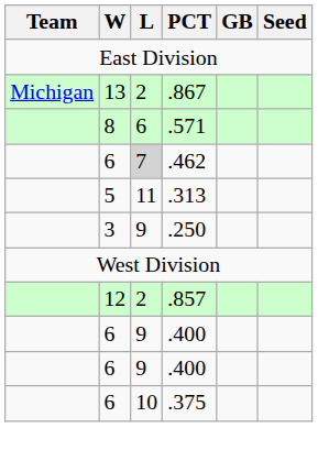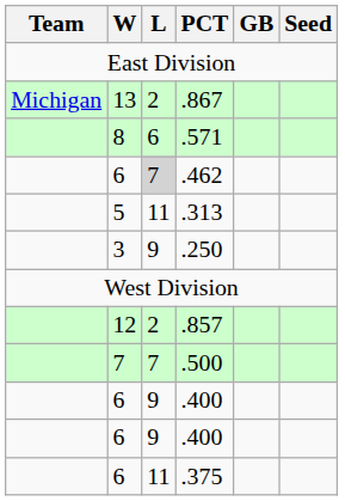 <table class=wikitable>
 <tr>
 <th>Team</th>
 <th>W</th>
 <th>L</th>
 <th>PCT</th>
 <th>GB</th>
 <th>Seed</th>
 </tr>
 <tr align=center>
 <td colspan=6>East Division</td>
 </tr>
 <tr bgcolor=#ccffcc>
 <td><a href='#'>Michigan</a></td>
 <td>13</td>
 <td>2</td>
 <td>.867</td>
 <td></td>
 <td></td>
 </tr>
 <tr bgcolor=#ccffcc>
 <td></td>
 <td>8</td>
 <td>6</td>
 <td>.571</td>
 <td></td>
 <td></td>
 </tr>
 <tr>
 <td></td>
 <td>6</td>
 <td style="background: lightgrey;">7</td>
 <td>.462</td>
 <td></td>
 <td></td>
 </tr>
 <tr>
 <td></td>
 <td>5</td>
 <td>11</td>
 <td>.313</td>
 <td></td>
 <td></td>
 </tr>
 <tr>
 <td></td>
 <td>3</td>
 <td>9</td>
 <td>.250</td>
 <td></td>
 <td></td>
 </tr>
 <tr align=center>
 <td colspan=6>West Division</td>
 </tr>
 <tr bgcolor=#ccffcc>
 <td></td>
 <td>12</td>
 <td>2</td>
 <td>.857</td>
 <td></td>
 <td></td>
 </tr>
+<tr bgcolor=#ccffcc>
+<td></td>
+<td>7</td>
+<td>7</td>
+<td>.500</td>
+<td></td>
+<td></td>
+</tr>
 <tr>
 <td></td>
 <td>6</td>
 <td>9</td>
 <td>.400</td>
 <td></td>
 <td></td>
 </tr>
 <tr>
 <td></td>
 <td>6</td>
 <td>9</td>
 <td>.400</td>
 <td></td>
 <td></td>
 </tr>
 <tr>
 <td></td>
 <td>6</td>
-<td>10</td>
+<td>11</td>
 <td>.375</td>
 <td></td>
 <td></td>
 </tr>
 </table>
